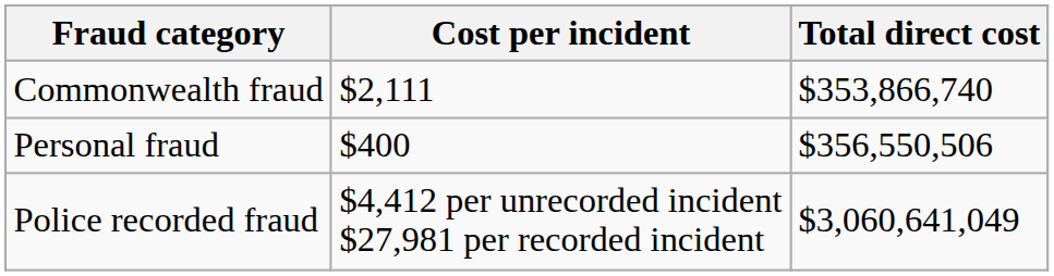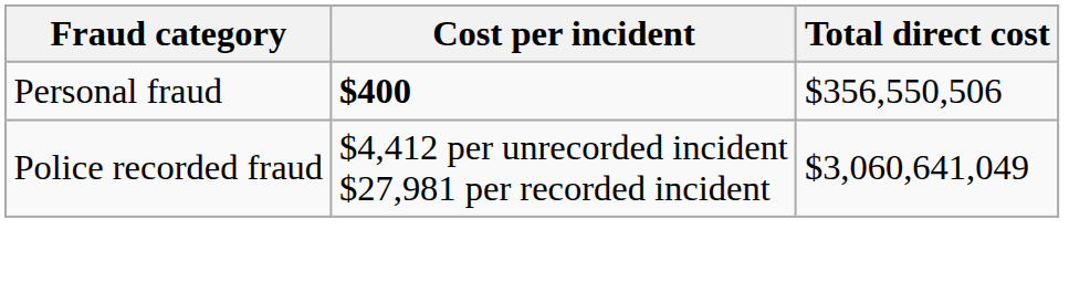 <table class="wikitable">
 <tr>
 <th>Fraud category</th>
 <th>Cost per incident</th>
 <th>Total direct cost</th>
 </tr>
 <tr>
-<td>Commonwealth fraud</td>
-<td>$2,111</td>
-<td>$353,866,740</td>
-</tr>
-<tr>
 <td>Personal fraud</td>
-<td>$400</td>
+<td><strong>$400</strong></td>
 <td>$356,550,506</td>
 </tr>
 <tr>
 <td>Police recorded fraud</td>
 <td>$4,412 per unrecorded incident<br>$27,981 per recorded incident</td>
 <td>$3,060,641,049</td>
 </tr>
 </table>
